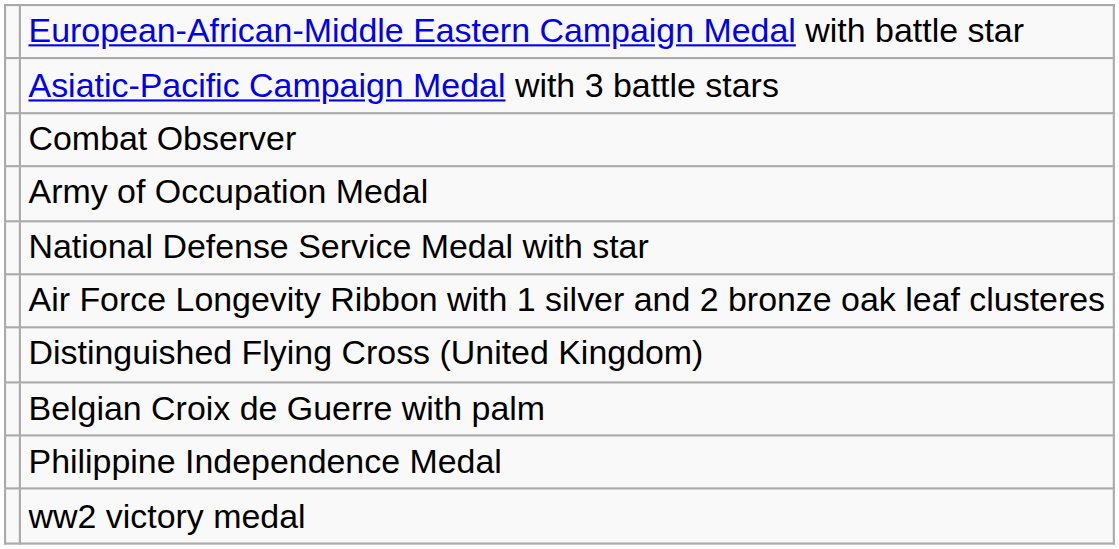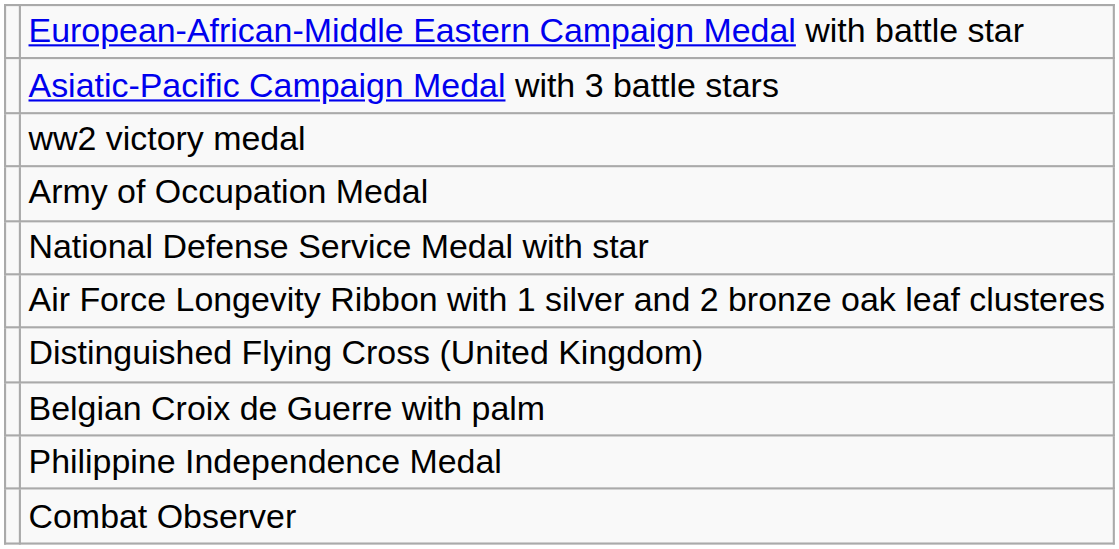 <table class="wikitable">
 <tr>
 <td></td>
 <td><a href='#'>European-African-Middle Eastern Campaign Medal</a> with battle star</td>
 </tr>
 <tr>
 <td></td>
 <td><a href='#'>Asiatic-Pacific Campaign Medal</a> with 3 battle stars</td>
 </tr>
 <tr>
 <td></td>
-<td>Combat Observer</td>
+<td>ww2 victory medal</td>
 </tr>
 <tr>
 <td></td>
 <td>Army of Occupation Medal</td>
 </tr>
 <tr>
 <td></td>
 <td>National Defense Service Medal with star</td>
 </tr>
 <tr>
 <td></td>
 <td>Air Force Longevity Ribbon with 1 silver and 2 bronze oak leaf clusteres</td>
 </tr>
 <tr>
 <td></td>
 <td>Distinguished Flying Cross (United Kingdom)</td>
 </tr>
 <tr>
 <td></td>
 <td>Belgian Croix de Guerre with palm</td>
 </tr>
 <tr>
 <td></td>
 <td>Philippine Independence Medal</td>
 </tr>
 <tr>
 <td></td>
-<td>ww2 victory medal</td>
+<td>Combat Observer</td>
 </tr>
 </table>
